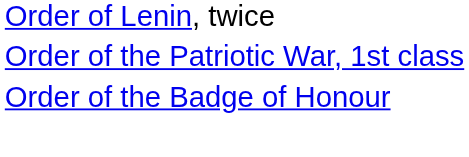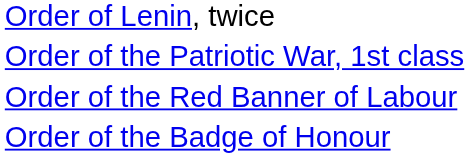 <table>
 <tr>
 <td></td>
 <td><a href='#'>Order of Lenin</a>, twice</td>
 </tr>
 <tr>
 <td></td>
 <td><a href='#'>Order of the Patriotic War, 1st class</a></td>
 </tr>
 <tr>
 <td></td>
+<td><a href='#'>Order of the Red Banner of Labour</a></td>
+</tr>
+<tr>
+<td></td>
 <td><a href='#'>Order of the Badge of Honour</a></td>
 </tr>
 <tr>
 </tr>
 </table>
